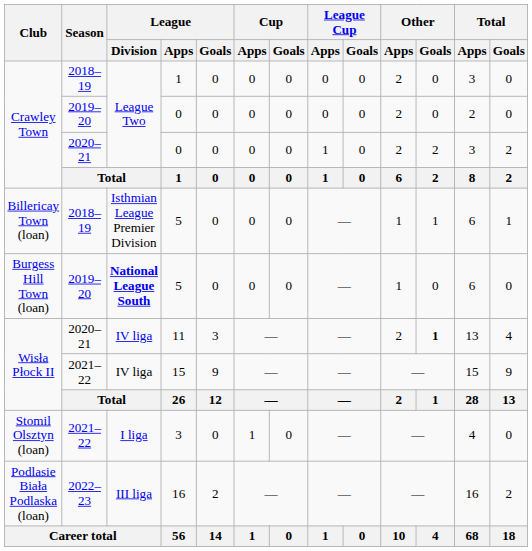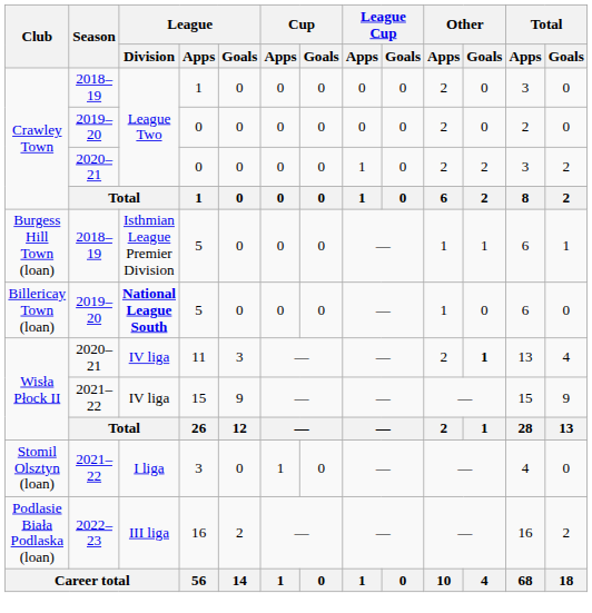 <table class="wikitable" style="text-align: center">
 <tr>
 <th rowspan="2">Club</th>
 <th rowspan="2">Season</th>
 <th colspan="3">League</th>
 <th colspan="2">Cup</th>
 <th colspan="2"><a href='#'>League Cup</a></th>
 <th colspan="2">Other</th>
 <th colspan="2">Total</th>
 </tr>
 <tr>
 <th>Division</th>
 <th>Apps</th>
 <th>Goals</th>
 <th>Apps</th>
 <th>Goals</th>
 <th>Apps</th>
 <th>Goals</th>
 <th>Apps</th>
 <th>Goals</th>
 <th>Apps</th>
 <th>Goals</th>
 </tr>
 <tr>
 <td rowspan="4"><a href='#'>Crawley Town</a></td>
 <td><a href='#'>2018–19</a></td>
 <td rowspan="3"><a href='#'>League Two</a></td>
 <td>1</td>
 <td>0</td>
 <td>0</td>
 <td>0</td>
 <td>0</td>
 <td>0</td>
 <td>2</td>
 <td>0</td>
 <td>3</td>
 <td>0</td>
 </tr>
 <tr>
 <td><a href='#'>2019–20</a></td>
 <td>0</td>
 <td>0</td>
 <td>0</td>
 <td>0</td>
 <td>0</td>
 <td>0</td>
 <td>2</td>
 <td>0</td>
 <td>2</td>
 <td>0</td>
 </tr>
 <tr>
 <td><a href='#'>2020–21</a></td>
 <td>0</td>
 <td>0</td>
 <td>0</td>
 <td>0</td>
 <td>1</td>
 <td>0</td>
 <td>2</td>
 <td>2</td>
 <td>3</td>
 <td>2</td>
 </tr>
 <tr>
 <th colspan="2">Total</th>
 <th>1</th>
 <th>0</th>
 <th>0</th>
 <th>0</th>
 <th>1</th>
 <th>0</th>
 <th>6</th>
 <th>2</th>
 <th>8</th>
 <th>2</th>
 </tr>
 <tr>
-<td><a href='#'>Billericay Town</a> (loan)</td>
+<td><a href='#'>Burgess Hill Town</a> (loan)</td>
 <td><a href='#'>2018–19</a></td>
 <td><a href='#'>Isthmian League</a> Premier Division</td>
 <td>5</td>
 <td>0</td>
 <td>0</td>
 <td>0</td>
 <td colspan="2">—</td>
 <td>1</td>
 <td>1</td>
 <td>6</td>
 <td>1</td>
 </tr>
 <tr>
-<td><a href='#'>Burgess Hill Town</a> (loan)</td>
+<td><a href='#'>Billericay Town</a> (loan)</td>
 <td><a href='#'>2019–20</a></td>
 <td><strong><a href='#'>National League South</a></strong></td>
 <td>5</td>
 <td>0</td>
 <td>0</td>
 <td>0</td>
 <td colspan="2">—</td>
 <td>1</td>
 <td>0</td>
 <td>6</td>
 <td>0</td>
 </tr>
 <tr>
 <td rowspan="3"><a href='#'>Wisła Płock II</a></td>
 <td>2020–21</td>
 <td><a href='#'>IV liga</a></td>
 <td>11</td>
 <td>3</td>
 <td colspan="2">—</td>
 <td colspan="2">—</td>
 <td>2</td>
 <td><strong>1</strong></td>
 <td>13</td>
 <td>4</td>
 </tr>
 <tr>
 <td>2021–22</td>
 <td>IV liga</td>
 <td>15</td>
 <td>9</td>
 <td colspan="2">—</td>
 <td colspan="2">—</td>
 <td colspan="2">—</td>
 <td>15</td>
 <td>9</td>
 </tr>
 <tr>
 <th colspan="2">Total</th>
 <th>26</th>
 <th>12</th>
 <th colspan="2">—</th>
 <th colspan="2">—</th>
 <th>2</th>
 <th>1</th>
 <th>28</th>
 <th>13</th>
 </tr>
 <tr>
 <td><a href='#'>Stomil Olsztyn</a> (loan)</td>
 <td><a href='#'>2021–22</a></td>
 <td><a href='#'>I liga</a></td>
 <td>3</td>
 <td>0</td>
 <td>1</td>
 <td>0</td>
 <td colspan="2">—</td>
 <td colspan="2">—</td>
 <td>4</td>
 <td>0</td>
 </tr>
 <tr>
 <td><a href='#'>Podlasie Biała Podlaska</a> (loan)</td>
 <td><a href='#'>2022–23</a></td>
 <td><a href='#'>III liga</a></td>
 <td>16</td>
 <td>2</td>
 <td colspan="2">—</td>
 <td colspan="2">—</td>
 <td colspan="2">—</td>
 <td>16</td>
 <td>2</td>
 </tr>
 <tr>
 <th colspan="3">Career total</th>
 <th>56</th>
 <th>14</th>
 <th>1</th>
 <th>0</th>
 <th>1</th>
 <th>0</th>
 <th>10</th>
 <th>4</th>
 <th>68</th>
 <th>18</th>
 </tr>
 </table>
